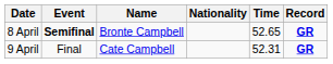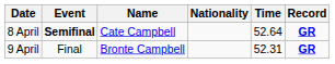 <table class=wikitable style=text-align:center>
 <tr>
 <th>Date</th>
 <th>Event</th>
 <th>Name</th>
 <th>Nationality</th>
 <th>Time</th>
 <th>Record</th>
 </tr>
 <tr>
 <td>8 April</td>
 <td><strong>Semifinal</strong></td>
-<td align=left><a href='#'>Bronte Campbell</a></td>
+<td align=left><a href='#'>Cate Campbell</a></td>
 <td align=left></td>
-<td>52.65</td>
+<td>52.64</td>
 <td><strong> <a href='#'>GR</a></strong></td>
 </tr>
 <tr>
 <td>9 April</td>
 <td>Final</td>
-<td align=left><a href='#'>Cate Campbell</a></td>
+<td align=left><a href='#'>Bronte Campbell</a></td>
 <td align=left></td>
 <td>52.31</td>
 <td><strong> <a href='#'>GR</a></strong></td>
 </tr>
 </table>
